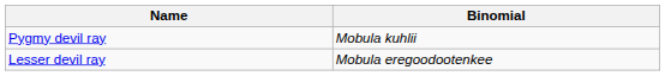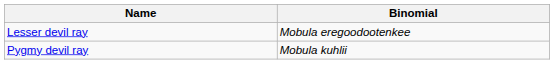 <table width=60% class="wikitable">
 <tr>
 <th width=20%>Name</th>
 <th width=20%>Binomial</th>
 </tr>
 <tr>
+<td><a href='#'>Lesser devil ray</a><br></td>
+<td><em>Mobula eregoodootenkee</em></td>
+</tr>
+<tr>
 <td><a href='#'>Pygmy devil ray</a><br></td>
 <td><em>Mobula kuhlii</em></td>
 </tr>
-<tr>
-<td><a href='#'>Lesser devil ray</a><br></td>
-<td><em>Mobula eregoodootenkee</em></td>
-</tr>
 </table>
